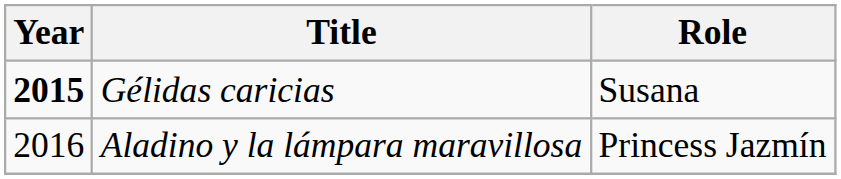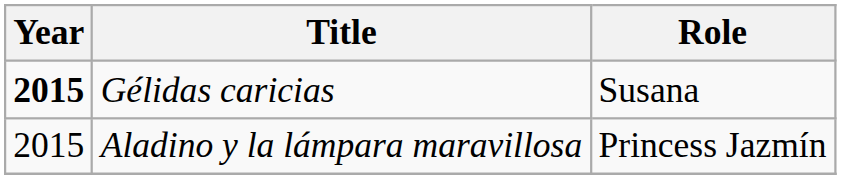 <table class = "wikitable unsortable">
 <tr>
 <th>Year</th>
 <th>Title</th>
 <th>Role</th>
 </tr>
 <tr>
 <td><strong>2015</strong></td>
 <td><em>Gélidas caricias</em></td>
 <td>Susana</td>
 </tr>
 <tr>
-<td>2016</td>
+<td>2015</td>
 <td><em>Aladino y la lámpara maravillosa</em></td>
 <td>Princess Jazmín</td>
 </tr>
 <tr>
 </tr>
 </table>
